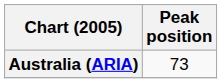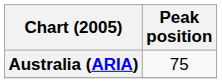 <table class="wikitable sortable plainrowheaders">
 <tr>
 <th>Chart (2005)</th>
 <th>Peak<br>position</th>
 </tr>
 <tr>
 <th scope="row">Australia (<a href='#'>ARIA</a>)</th>
-<td align="center">73</td>
+<td align="center">75</td>
 </tr>
 <tr>
 </tr>
 <tr>
 </tr>
 <tr>
 </tr>
 <tr>
 </tr>
 <tr>
 </tr>
 </table>
